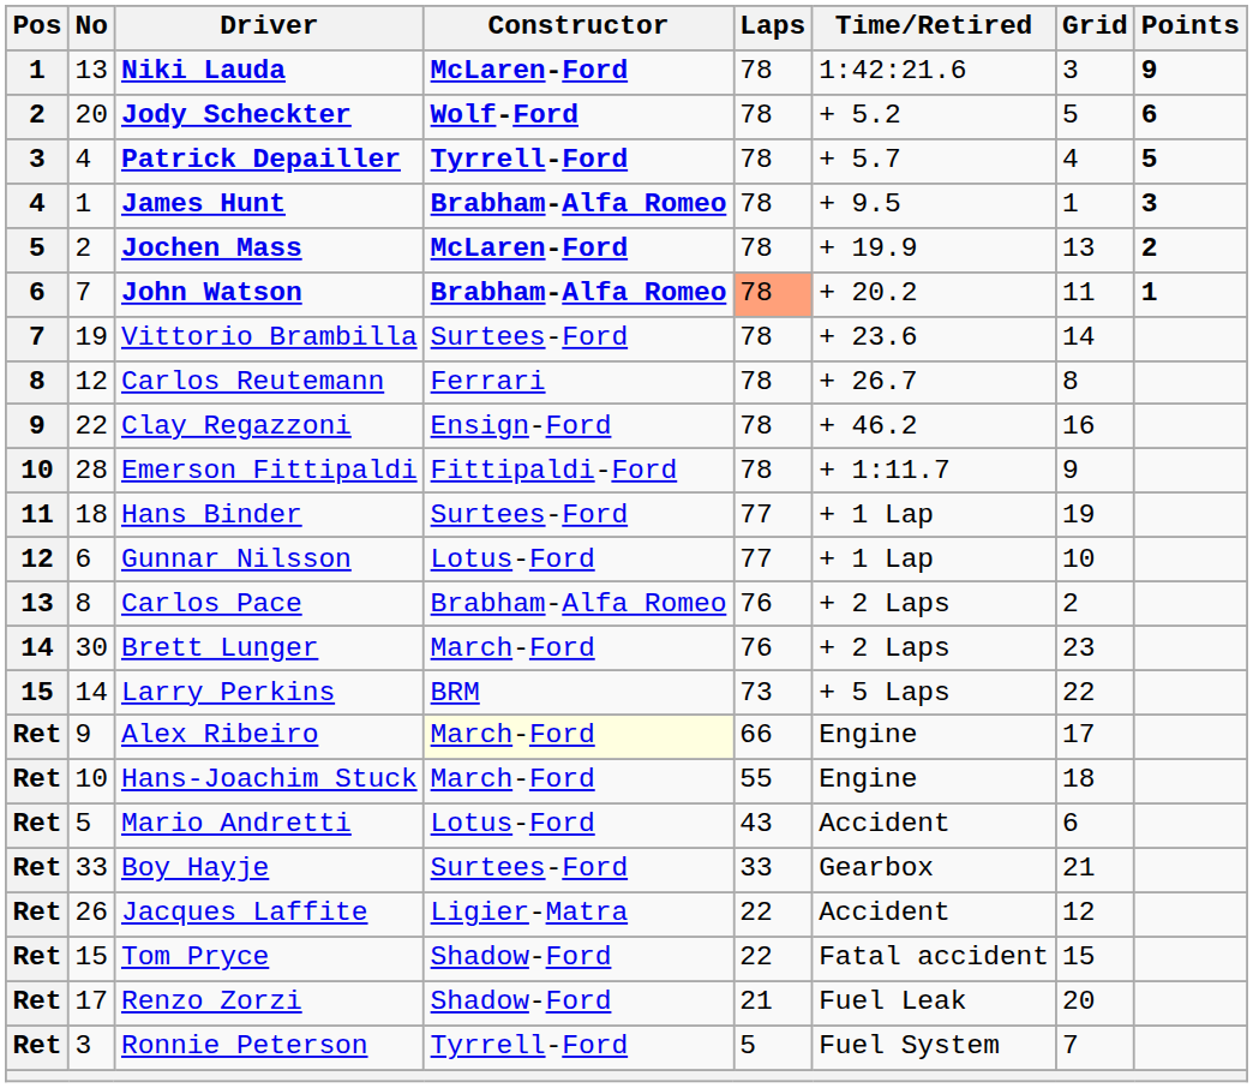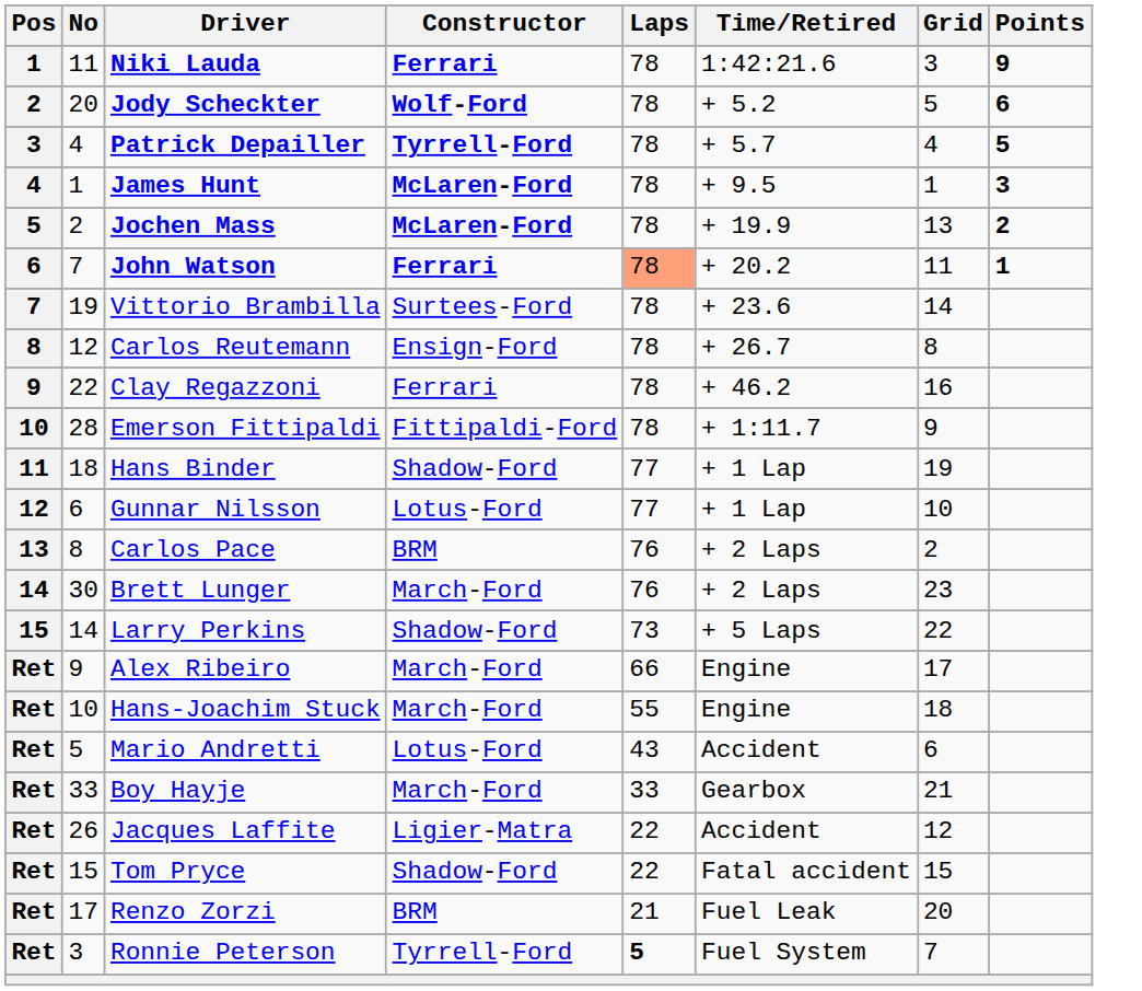 <table class="wikitable" style="font-size: 95%">
 <tr>
 <th>Pos</th>
 <th>No</th>
 <th>Driver</th>
 <th>Constructor</th>
 <th>Laps</th>
 <th>Time/Retired</th>
 <th>Grid</th>
 <th>Points</th>
 </tr>
 <tr>
 <th>1</th>
-<td>13</td>
+<td>11</td>
 <td> <strong><a href='#'>Niki Lauda</a></strong></td>
-<td><strong><a href='#'>McLaren</a>-<a href='#'>Ford</a></strong></td>
+<td><strong><a href='#'>Ferrari</a></strong></td>
 <td>78</td>
 <td>1:42:21.6</td>
 <td>3</td>
 <td><strong>9</strong></td>
 </tr>
 <tr>
 <th>2</th>
 <td>20</td>
 <td> <strong><a href='#'>Jody Scheckter</a></strong></td>
 <td><strong><a href='#'>Wolf</a>-<a href='#'>Ford</a></strong></td>
 <td>78</td>
 <td>+ 5.2</td>
 <td>5</td>
 <td><strong>6</strong></td>
 </tr>
 <tr>
 <th>3</th>
 <td>4</td>
 <td> <strong><a href='#'>Patrick Depailler</a></strong></td>
 <td><strong><a href='#'>Tyrrell</a>-<a href='#'>Ford</a></strong></td>
 <td>78</td>
 <td>+ 5.7</td>
 <td>4</td>
 <td><strong>5</strong></td>
 </tr>
 <tr>
 <th>4</th>
 <td>1</td>
 <td> <strong><a href='#'>James Hunt</a></strong></td>
-<td><strong><a href='#'>Brabham</a>-<a href='#'>Alfa Romeo</a></strong></td>
+<td><strong><a href='#'>McLaren</a>-<a href='#'>Ford</a></strong></td>
 <td>78</td>
 <td>+ 9.5</td>
 <td>1</td>
 <td><strong>3</strong></td>
 </tr>
 <tr>
 <th>5</th>
 <td>2</td>
 <td> <strong><a href='#'>Jochen Mass</a></strong></td>
 <td><strong><a href='#'>McLaren</a>-<a href='#'>Ford</a></strong></td>
 <td>78</td>
 <td>+ 19.9</td>
 <td>13</td>
 <td><strong>2</strong></td>
 </tr>
 <tr>
 <th>6</th>
 <td>7</td>
 <td> <strong><a href='#'>John Watson</a></strong></td>
-<td><strong><a href='#'>Brabham</a>-<a href='#'>Alfa Romeo</a></strong></td>
+<td><strong><a href='#'>Ferrari</a></strong></td>
 <td style="background: lightsalmon;">78</td>
 <td>+ 20.2</td>
 <td>11</td>
 <td><strong>1</strong></td>
 </tr>
 <tr>
 <th>7</th>
 <td>19</td>
 <td> <a href='#'>Vittorio Brambilla</a></td>
 <td><a href='#'>Surtees</a>-<a href='#'>Ford</a></td>
 <td>78</td>
 <td>+ 23.6</td>
 <td>14</td>
 <td></td>
 </tr>
 <tr>
 <th>8</th>
 <td>12</td>
 <td> <a href='#'>Carlos Reutemann</a></td>
-<td><a href='#'>Ferrari</a></td>
+<td><a href='#'>Ensign</a>-<a href='#'>Ford</a></td>
 <td>78</td>
 <td>+ 26.7</td>
 <td>8</td>
 <td></td>
 </tr>
 <tr>
 <th>9</th>
 <td>22</td>
 <td> <a href='#'>Clay Regazzoni</a></td>
-<td><a href='#'>Ensign</a>-<a href='#'>Ford</a></td>
+<td><a href='#'>Ferrari</a></td>
 <td>78</td>
 <td>+ 46.2</td>
 <td>16</td>
 <td></td>
 </tr>
 <tr>
 <th>10</th>
 <td>28</td>
 <td> <a href='#'>Emerson Fittipaldi</a></td>
 <td><a href='#'>Fittipaldi</a>-<a href='#'>Ford</a></td>
 <td>78</td>
 <td>+ 1:11.7</td>
 <td>9</td>
 <td></td>
 </tr>
 <tr>
 <th>11</th>
 <td>18</td>
 <td> <a href='#'>Hans Binder</a></td>
-<td><a href='#'>Surtees</a>-<a href='#'>Ford</a></td>
+<td><a href='#'>Shadow</a>-<a href='#'>Ford</a></td>
 <td>77</td>
 <td>+ 1 Lap</td>
 <td>19</td>
 <td></td>
 </tr>
 <tr>
 <th>12</th>
 <td>6</td>
 <td> <a href='#'>Gunnar Nilsson</a></td>
 <td><a href='#'>Lotus</a>-<a href='#'>Ford</a></td>
 <td>77</td>
 <td>+ 1 Lap</td>
 <td>10</td>
 <td></td>
 </tr>
 <tr>
 <th>13</th>
 <td>8</td>
 <td> <a href='#'>Carlos Pace</a></td>
-<td><a href='#'>Brabham</a>-<a href='#'>Alfa Romeo</a></td>
+<td><a href='#'>BRM</a></td>
 <td>76</td>
 <td>+ 2 Laps</td>
 <td>2</td>
 <td></td>
 </tr>
 <tr>
 <th>14</th>
 <td>30</td>
 <td> <a href='#'>Brett Lunger</a></td>
 <td><a href='#'>March</a>-<a href='#'>Ford</a></td>
 <td>76</td>
 <td>+ 2 Laps</td>
 <td>23</td>
 <td></td>
 </tr>
 <tr>
 <th>15</th>
 <td>14</td>
 <td> <a href='#'>Larry Perkins</a></td>
-<td><a href='#'>BRM</a></td>
+<td><a href='#'>Shadow</a>-<a href='#'>Ford</a></td>
 <td>73</td>
 <td>+ 5 Laps</td>
 <td>22</td>
 <td></td>
 </tr>
 <tr>
 <th>Ret</th>
 <td>9</td>
 <td> <a href='#'>Alex Ribeiro</a></td>
-<td style="background: lightyellow;"><a href='#'>March</a>-<a href='#'>Ford</a></td>
+<td><a href='#'>March</a>-<a href='#'>Ford</a></td>
 <td>66</td>
 <td>Engine</td>
 <td>17</td>
 <td></td>
 </tr>
 <tr>
 <th>Ret</th>
 <td>10</td>
 <td> <a href='#'>Hans-Joachim Stuck</a></td>
 <td><a href='#'>March</a>-<a href='#'>Ford</a></td>
 <td>55</td>
 <td>Engine</td>
 <td>18</td>
 <td></td>
 </tr>
 <tr>
 <th>Ret</th>
 <td>5</td>
 <td> <a href='#'>Mario Andretti</a></td>
 <td><a href='#'>Lotus</a>-<a href='#'>Ford</a></td>
 <td>43</td>
 <td>Accident</td>
 <td>6</td>
 <td></td>
 </tr>
 <tr>
 <th>Ret</th>
 <td>33</td>
 <td> <a href='#'>Boy Hayje</a></td>
-<td><a href='#'>Surtees</a>-<a href='#'>Ford</a></td>
+<td><a href='#'>March</a>-<a href='#'>Ford</a></td>
 <td>33</td>
 <td>Gearbox</td>
 <td>21</td>
 <td></td>
 </tr>
 <tr>
 <th>Ret</th>
 <td>26</td>
 <td> <a href='#'>Jacques Laffite</a></td>
 <td><a href='#'>Ligier</a>-<a href='#'>Matra</a></td>
 <td>22</td>
 <td>Accident</td>
 <td>12</td>
 <td></td>
 </tr>
 <tr>
 <th>Ret</th>
 <td>15</td>
 <td> <a href='#'>Tom Pryce</a></td>
 <td><a href='#'>Shadow</a>-<a href='#'>Ford</a></td>
 <td>22</td>
 <td>Fatal accident</td>
 <td>15</td>
 <td></td>
 </tr>
 <tr>
 <th>Ret</th>
 <td>17</td>
 <td> <a href='#'>Renzo Zorzi</a></td>
-<td><a href='#'>Shadow</a>-<a href='#'>Ford</a></td>
+<td><a href='#'>BRM</a></td>
 <td>21</td>
 <td>Fuel Leak</td>
 <td>20</td>
 <td></td>
 </tr>
 <tr>
 <th>Ret</th>
 <td>3</td>
 <td> <a href='#'>Ronnie Peterson</a></td>
 <td><a href='#'>Tyrrell</a>-<a href='#'>Ford</a></td>
-<td>5</td>
+<td><strong>5</strong></td>
 <td>Fuel System</td>
 <td>7</td>
 <td></td>
 </tr>
 <tr>
 <th colspan="8"></th>
 </tr>
 </table>
